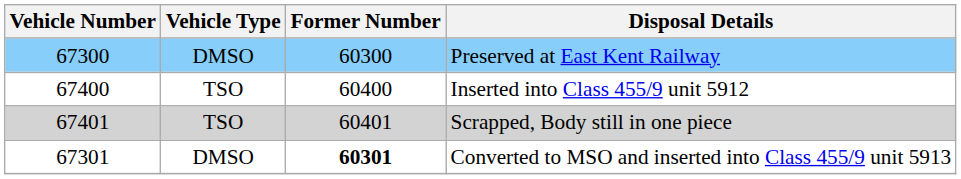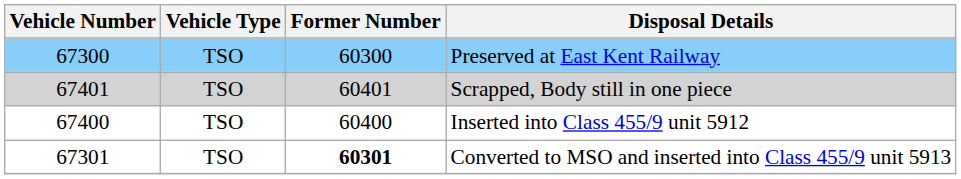 <table class="wikitable">
 <tr>
 <th>Vehicle Number</th>
 <th>Vehicle Type</th>
 <th>Former Number</th>
 <th align=left>Disposal Details</th>
 </tr>
 <tr bgcolor=lightskyblue>
 <td align=center>67300</td>
-<td align=center>DMSO</td>
+<td align=center>TSO</td>
 <td align=center>60300</td>
 <td>Preserved at <a href='#'>East Kent Railway</a></td>
-</tr>
-<tr bgcolor=white>
-<td align=center>67400</td>
-<td align=center>TSO</td>
-<td align=center>60400</td>
-<td>Inserted into <a href='#'>Class 455/9</a> unit 5912</td>
 </tr>
 <tr bgcolor=lightgrey>
 <td align=center>67401</td>
 <td align=center>TSO</td>
 <td align=center>60401</td>
 <td>Scrapped, Body still in one piece</td>
 </tr>
 <tr bgcolor=white>
+<td align=center>67400</td>
+<td align=center>TSO</td>
+<td align=center>60400</td>
+<td>Inserted into <a href='#'>Class 455/9</a> unit 5912</td>
+</tr>
+<tr bgcolor=white>
 <td align=center>67301</td>
-<td align=center>DMSO</td>
+<td align=center>TSO</td>
 <td align=center><strong>60301</strong></td>
 <td>Converted to MSO and inserted into <a href='#'>Class 455/9</a> unit 5913</td>
 </tr>
 <tr>
 </tr>
 </table>
